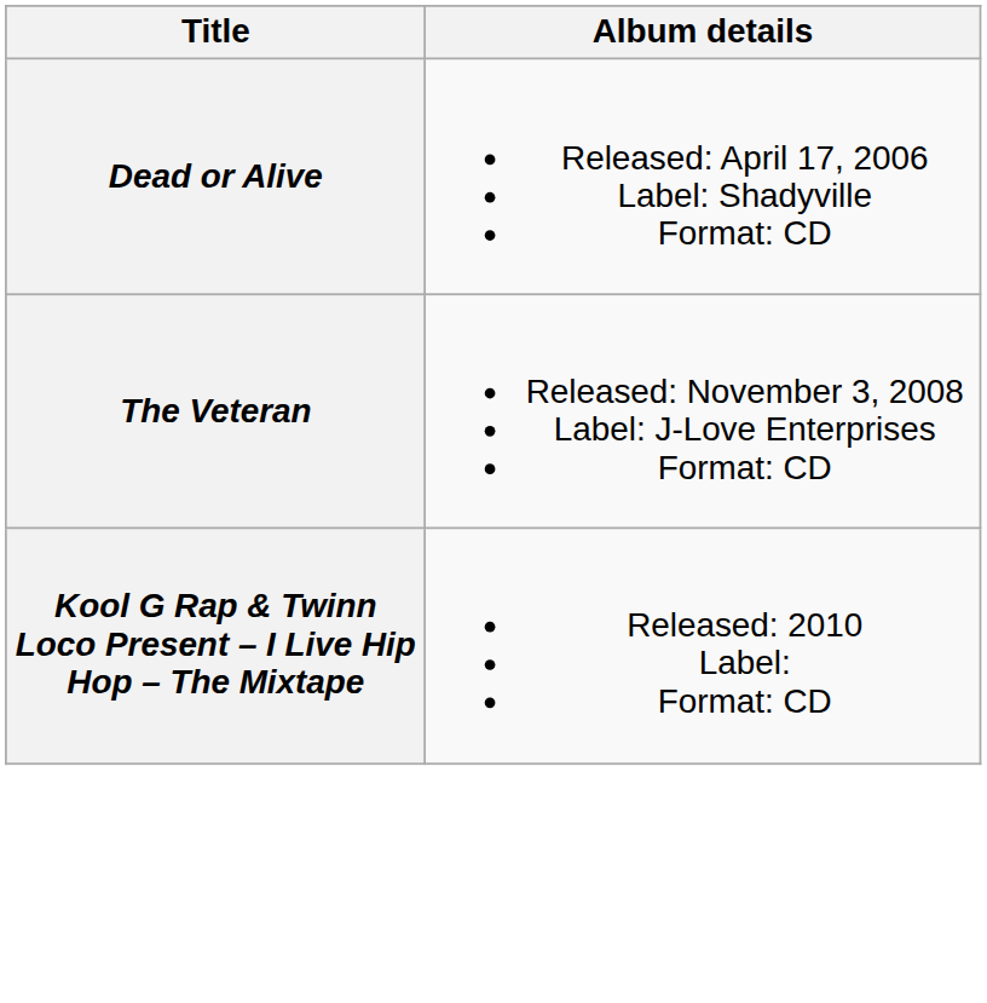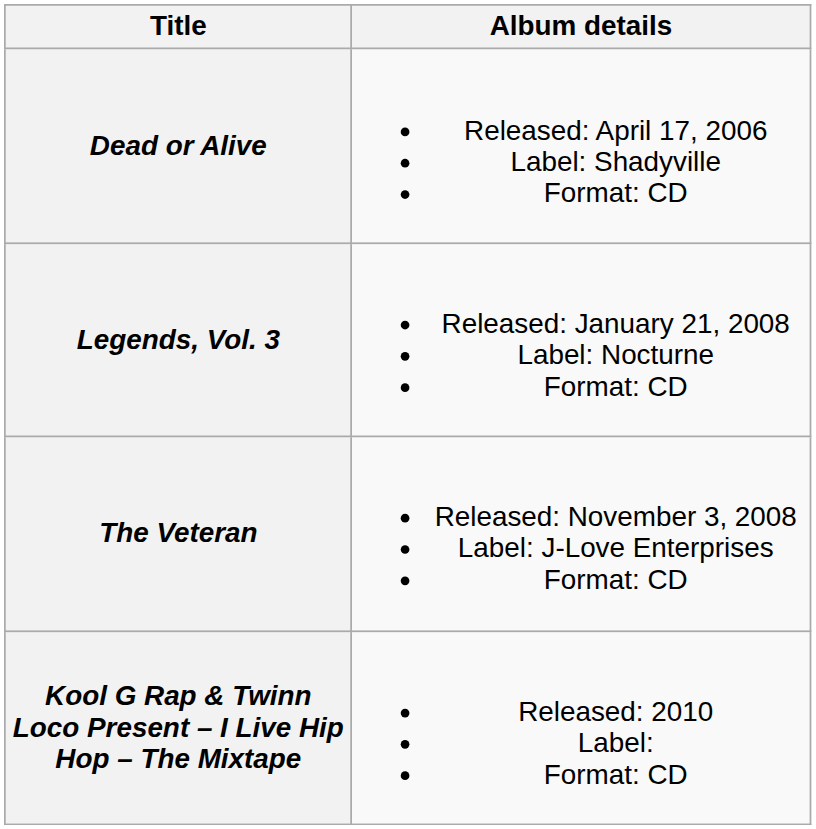 <table class="wikitable plainrowheaders" style="text-align:center;">
 <tr>
 <th scope="col" style="width:12em;">Title</th>
 <th scope="col" style="width:16em;">Album details</th>
 </tr>
 <tr>
 <th scope="row"><em>Dead or Alive</em></th>
 <td><br><ul><li>Released: April 17, 2006</li><li>Label: Shadyville</li><li>Format: CD</li></ul></td>
 </tr>
 <tr>
+<th scope="row"><em>Legends, Vol. 3</em></th>
+<td><br><ul><li>Released: January 21, 2008</li><li>Label: Nocturne</li><li>Format: CD</li></ul></td>
+</tr>
+<tr>
 <th scope="row"><em>The Veteran</em></th>
 <td><br><ul><li>Released: November 3, 2008</li><li>Label: J-Love Enterprises</li><li>Format: CD</li></ul></td>
 </tr>
 <tr>
 <th scope="row"><em>Kool G Rap & Twinn Loco Present – I Live Hip Hop – The Mixtape</em></th>
 <td><br><ul><li>Released: 2010</li><li>Label:</li><li>Format: CD</li></ul></td>
 </tr>
 </table>
